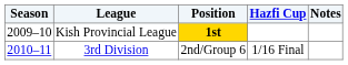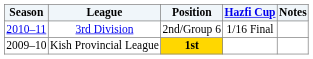 <table border="1" cellpadding="2" style="border-collapse:collapse; text-align:center; font-size:normal;">
 <tr style="background:#f0f6fa;">
 <th>Season</th>
 <th>League</th>
 <th>Position</th>
 <th><a href='#'>Hazfi Cup</a></th>
 <th>Notes</th>
 </tr>
 <tr>
+<td><a href='#'>2010–11</a></td>
+<td><a href='#'>3rd Division</a></td>
+<td>2nd/Group 6</td>
+<td>1/16 Final</td>
+<td></td>
+</tr>
+<tr>
 <td>2009–10</td>
 <td>Kish Provincial League</td>
 <td bgcolor=gold><strong>1st</strong></td>
 <td></td>
 <td></td>
 </tr>
-<tr>
-<td><a href='#'>2010–11</a></td>
-<td><a href='#'>3rd Division</a></td>
-<td>2nd/Group 6</td>
-<td>1/16 Final</td>
-<td></td>
-</tr>
 </table>
